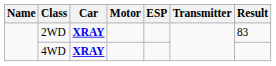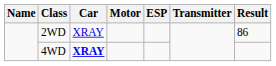 <table class="wikitable" style="font-size: 85%;">
 <tr>
 <th>Name</th>
 <th>Class</th>
 <th>Car</th>
 <th>Motor</th>
 <th>ESP</th>
 <th>Transmitter</th>
 <th>Result</th>
 </tr>
 <tr>
 <td rowspan=2></td>
 <td>2WD</td>
-<td><strong><a href='#'>XRAY</a></strong></td>
+<td><a href='#'>XRAY</a></td>
 <td></td>
 <td></td>
 <td rowspan=2></td>
-<td>83</td>
+<td>86</td>
 </tr>
 <tr>
 <td>4WD</td>
 <td><strong><a href='#'>XRAY</a></strong></td>
 <td></td>
 <td></td>
 <td></td>
 </tr>
 </table>
